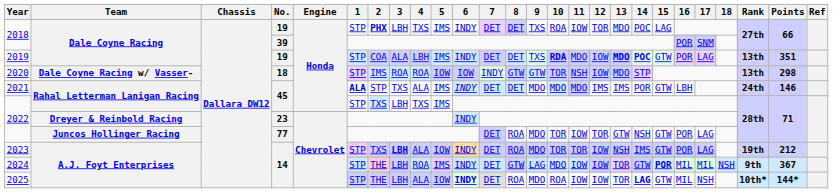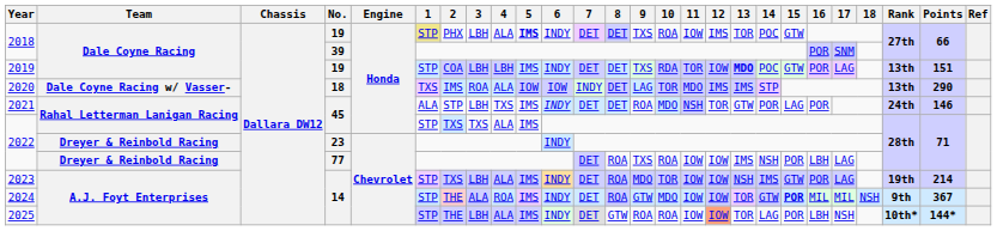 <table class="wikitable" style="text-align:center; font-size:85%">
 <tr>
 <th>Year</th>
 <th>Team</th>
 <th>Chassis</th>
 <th>No.</th>
 <th>Engine</th>
 <th>1</th>
 <th>2</th>
 <th>3</th>
 <th>4</th>
 <th>5</th>
 <th>6</th>
 <th>7</th>
 <th>8</th>
 <th>9</th>
 <th>10</th>
 <th>11</th>
 <th>12</th>
 <th>13</th>
 <th>14</th>
 <th>15</th>
 <th>16</th>
 <th>17</th>
 <th>18</th>
 <th>Rank</th>
 <th>Points</th>
 <th>Ref</th>
 </tr>
 <tr>
 <td rowspan=2><a href='#'>2018</a></td>
 <th rowspan=3 nowrap><a href='#'>Dale Coyne Racing</a></th>
 <th rowspan="11" nowrap><a href='#'>Dallara DW12</a></th>
 <th>19</th>
 <th rowspan=6><a href='#'>Honda</a></th>
-<td><a href='#'>STP</a></td>
-<td><strong><a href='#'>PHX</a></strong></td>
+<td style="background: khaki;"><a href='#'>STP</a></td>
+<td><a href='#'>PHX</a></td>
 <td><a href='#'>LBH</a></td>
-<td><a href='#'>TXS</a></td>
-<td><a href='#'>IMS</a></td>
+<td><a href='#'>ALA</a></td>
+<td><strong><a href='#'>IMS</a></strong></td>
 <td><a href='#'>INDY</a></td>
 <td style="background:#EFCFFF;"><a href='#'>DET</a><br></td>
 <td style="background:#CFCFFF;"><a href='#'>DET</a><br></td>
 <td><a href='#'>TXS</a></td>
 <td><a href='#'>ROA</a></td>
 <td><a href='#'>IOW</a></td>
+<td><a href='#'>IMS</a></td>
 <td><a href='#'>TOR</a></td>
-<td><a href='#'>MDO</a></td>
 <td><a href='#'>POC</a></td>
-<td><a href='#'>LAG</a></td>
+<td><a href='#'>GTW</a></td>
 <td colspan=3></td>
 <th rowspan=2 style="background:#CFCFFF;">27th</th>
 <th rowspan=2 style="background:#CFCFFF;">66</th>
 <th rowspan=2></th>
 </tr>
 <tr>
 <th>39</th>
 <td colspan=15></td>
 <td style="background:#CFCFFF;"><a href='#'>POR</a><br></td>
 <td style="background:#CFCFFF;"><a href='#'>SNM</a><br></td>
 <td></td>
 </tr>
 <tr>
 <td><a href='#'>2019</a></td>
 <th>19</th>
 <td style="background:#CFEAFF;"><a href='#'>STP</a><br></td>
 <td style="background:#CFCFFF;"><a href='#'>COA</a><br></td>
-<td style="background:#CFCFFF;"><a href='#'>ALA</a><br></td>
+<td style="background:#CFCFFF;"><a href='#'>LBH</a><br></td>
 <td style="background:#CFCFFF;"><a href='#'>LBH</a><br></td>
 <td style="background:#CFEAFF;"><a href='#'>IMS</a><br></td>
 <td style="background:#CFEAFF;"><a href='#'>INDY</a><br></td>
 <td style="background:#CFCFFF;"><a href='#'>DET</a><br></td>
 <td style="background:#CFEAFF;"><a href='#'>DET</a><br></td>
 <td style="background:#DFFFDF;"><a href='#'>TXS</a><br></td>
-<td style="background:#CFCFFF;"><strong><a href='#'>RDA</a><br></strong></td>
-<td style="background:#CFCFFF;"><a href='#'>MDO</a><br></td>
+<td style="background:#CFCFFF;"><a href='#'>RDA</a><br></td>
+<td style="background:#CFCFFF;"><a href='#'>TOR</a><br></td>
 <td style="background:#CFCFFF;"><a href='#'>IOW</a><br></td>
 <td style="background:#CFCFFF;"><strong><a href='#'>MDO</a><br></strong></td>
-<td style="background:#DFFFDF;"><strong><a href='#'>POC</a><br></strong></td>
+<td style="background:#DFFFDF;"><a href='#'>POC</a><br></td>
 <td style="background:#DFFFDF;"><a href='#'>GTW</a><br></td>
 <td style="background:#EFCFFF;"><a href='#'>POR</a><br></td>
 <td style="background:#EFCFFF;"><a href='#'>LAG</a><br></td>
 <td></td>
 <th style="background:#CFCFFF;">13th</th>
-<th style="background:#CFCFFF;">351</th>
+<th style="background:#CFCFFF;">151</th>
 <th></th>
 </tr>
 <tr>
 <td><a href='#'>2020</a></td>
 <th nowrap><a href='#'>Dale Coyne Racing</a> w/ <a href='#'>Vasser</a>-</th>
 <th>18</th>
-<td style="background:#EFCFFF;"><a href='#'>STP</a><br></td>
+<td style="background:#EFCFFF;"><a href='#'>TXS</a><br></td>
 <td style="background:#CFEAFF;"><a href='#'>IMS</a><br></td>
 <td style="background:#CFEAFF;"><a href='#'>ROA</a><br></td>
-<td style="background:#CFEAFF;"><a href='#'>ROA</a><br></td>
+<td style="background:#CFEAFF;"><a href='#'>ALA</a><br></td>
 <td style="background:#CFCFFF;"><a href='#'>IOW</a><br></td>
 <td style="background:#CFCFFF;"><a href='#'>IOW</a><br></td>
 <td style="background:#DFFFDF;"><a href='#'>INDY</a><br></td>
-<td style="background:#CFCFFF;"><a href='#'>GTW</a><br></td>
-<td style="background:#CFEAFF;"><a href='#'>GTW</a><br></td>
+<td style="background:#CFCFFF;"><a href='#'>DET</a><br></td>
+<td style="background:#CFEAFF;"><a href='#'>LAG</a><br></td>
 <td style="Background:#CFCFFF;"><a href='#'>TOR</a><br></td>
-<td style="background:#CFCFFF;"><a href='#'>NSH</a><br></td>
-<td style="background:#CFCFFF;"><a href='#'>IOW</a><br></td>
 <td style="background:#CFCFFF;"><a href='#'>MDO</a><br></td>
+<td style="background:#CFCFFF;"><a href='#'>IMS</a><br></td>
+<td style="background:#CFCFFF;"><a href='#'>IMS</a><br></td>
 <td style="background:#EFCFFF;"><a href='#'>STP</a><br></td>
 <td colspan=4></td>
 <th style="background:#CFCFFF;">13th</th>
-<th style="background:#CFCFFF;">298</th>
+<th style="background:#CFCFFF;">290</th>
 <th></th>
 </tr>
 <tr>
 <td><a href='#'>2021</a></td>
 <th rowspan=2 nowrap><a href='#'>Rahal Letterman Lanigan Racing</a></th>
 <th rowspan=2>45</th>
-<td><strong><a href='#'>ALA</a></strong></td>
+<td><a href='#'>ALA</a></td>
 <td><a href='#'>STP</a></td>
+<td><a href='#'>LBH</a></td>
 <td><a href='#'>TXS</a></td>
-<td><a href='#'>ALA</a></td>
 <td><a href='#'>IMS</a></td>
 <td style="background:#CFEAFF;"><em><a href='#'>INDY</a></em><br></td>
 <td style="background:#CFEAFF;"><a href='#'>DET</a><br></td>
 <td style="background:#CFEAFF;"><a href='#'>DET</a><br></td>
-<td><a href='#'>MDO</a></td>
+<td><a href='#'>ROA</a></td>
 <td style="background:#CFEAFF;"><a href='#'>MDO</a><br></td>
-<td style="background:#CFCFFF;"><a href='#'>MDO</a><br></td>
-<td><a href='#'>IMS</a></td>
-<td><a href='#'>IMS</a></td>
+<td style="background:#CFCFFF;"><a href='#'>NSH</a><br></td>
+<td><a href='#'>TOR</a></td>
+<td><a href='#'>GTW</a></td>
 <td><a href='#'>POR</a></td>
-<td><a href='#'>GTW</a></td>
-<td><a href='#'>LBH</a></td>
+<td><a href='#'>LAG</a></td>
+<td><a href='#'>POR</a></td>
 <td colspan=2></td>
 <th style="background:#CFCFFF;">24th</th>
 <th style="background:#CFCFFF;">146</th>
 <th></th>
 </tr>
 <tr>
 <td rowspan="3"><a href='#'>2022</a></td>
 <td><a href='#'>STP</a></td>
 <td style="background:#CFEAFF;"><a href='#'>TXS</a><br></td>
-<td><a href='#'>LBH</a></td>
 <td><a href='#'>TXS</a></td>
+<td><a href='#'>ALA</a></td>
 <td><a href='#'>IMS</a></td>
 <td colspan=13></td>
 <th rowspan="3" style="background:#CFCFFF;">28th</th>
 <th rowspan="3" style="background:#CFCFFF;">71</th>
 <th rowspan="3"></th>
 </tr>
 <tr>
 <th rowspan=1 nowrap><a href='#'>Dreyer & Reinbold Racing</a></th>
 <th rowspan=1>23</th>
 <th rowspan="5"><a href='#'>Chevrolet</a></th>
 <td colspan=5></td>
 <td style="background:#CFEAFF;"><a href='#'>INDY</a><br></td>
 <td colspan=12></td>
 </tr>
 <tr>
-<th><a href='#'>Juncos Hollinger Racing</a></th>
+<th rowspan=1 nowrap><a href='#'>Dreyer & Reinbold Racing</a></th>
 <th>77</th>
 <td colspan="6"></td>
 <td style="background:#CFCFFF;"><a href='#'>DET</a><br></td>
 <td><a href='#'>ROA</a></td>
-<td><a href='#'>MDO</a></td>
-<td><a href='#'>TOR</a></td>
+<td><a href='#'>TXS</a></td>
+<td><a href='#'>ROA</a></td>
 <td><a href='#'>IOW</a></td>
-<td><a href='#'>TOR</a></td>
-<td><a href='#'>GTW</a></td>
+<td><a href='#'>IOW</a></td>
+<td><a href='#'>IMS</a></td>
 <td><a href='#'>NSH</a></td>
-<td><a href='#'>GTW</a></td>
 <td><a href='#'>POR</a></td>
+<td><a href='#'>LBH</a></td>
 <td><a href='#'>LAG</a></td>
 <td></td>
 </tr>
 <tr>
 <td><a href='#'>2023</a></td>
 <th rowspan=3 nowrap><a href='#'>A.J. Foyt Enterprises</a></th>
 <th rowspan=3>14</th>
 <td style="background:#EFCFFF;"><a href='#'>STP</a><br></td>
 <td style="background:#CFCFFF;"><a href='#'>TXS</a><br></td>
-<td style="background:#CFCFFF;"><strong><a href='#'>LBH</a><br></strong></td>
+<td style="background:#CFCFFF;"><a href='#'>LBH</a><br></td>
 <td style="background:#CFCFFF;"><a href='#'>ALA</a><br></td>
-<td style="background:#CFCFFF;"><a href='#'>IOW</a><br></td>
+<td style="background:#CFCFFF;"><a href='#'>IMS</a><br></td>
 <td style="background:#FFDF9F;"><a href='#'>INDY</a><br></td>
 <td style="background:#CFCFFF;"><a href='#'>DET</a><br></td>
 <td style="background:#CFCFFF;"><a href='#'>ROA</a><br></td>
 <td style="background:#CFCFFF;"><a href='#'>MDO</a><br></td>
 <td style="Background:#CFCFFF;"><a href='#'>TOR</a><br></td>
-<td style="background:#CFCFFF;"><a href='#'>TOR</a><br></td>
+<td style="background:#CFCFFF;"><a href='#'>IOW</a><br></td>
 <td style="background:#CFCFFF;"><a href='#'>IOW</a><br></td>
 <td style="background:#CFCFFF;"><a href='#'>NSH</a><br></td>
 <td style="background:#CFCFFF;"><a href='#'>IMS</a><br></td>
 <td style="background:#CFCFFF;"><a href='#'>GTW</a><br></td>
 <td style="background:#CFCFFF;"><a href='#'>POR</a><br></td>
 <td style="background:#CFCFFF;"><a href='#'>LAG</a><br></td>
 <td></td>
 <th style="background:#CFCFFF;">19th</th>
-<th style="background:#CFCFFF;">212</th>
+<th style="background:#CFCFFF;">214</th>
 <th></th>
 </tr>
 <tr>
 <td><a href='#'>2024</a></td>
 <td style="background:#CFEAFF;"><a href='#'>STP</a><br></td>
 <td style="background:#FFCFCF;"><a href='#'>THE</a><br></td>
-<td style="background:#CFCFFF;"><a href='#'>LBH</a><br></td>
+<td style="background:#CFCFFF;"><a href='#'>ALA</a><br></td>
 <td style="background:#CFEAFF;"><a href='#'>ROA</a><br></td>
 <td style="background:#EFCFFF;"><a href='#'>IMS</a><br></td>
 <td style="background:#CFEAFF;"><a href='#'>INDY</a><br></td>
 <td style="background:#CFEAFF;"><a href='#'>DET</a><br></td>
-<td style="background:#CFCFFF;"><a href='#'>GTW</a><br></td>
-<td style="background:#CFEAFF;"><a href='#'>LAG</a><br></td>
+<td style="background:#CFCFFF;"><a href='#'>ROA</a><br></td>
+<td style="background:#CFEAFF;"><a href='#'>GTW</a><br></td>
 <td style="background:#CFEAFF;"><a href='#'>MDO</a><br></td>
 <td style="background:#CFEAFF;"><a href='#'>IOW</a><br></td>
 <td style="background:#CFCFFF;"><a href='#'>IOW</a><br></td>
 <td style="background:#EFCFFF;"><a href='#'>TOR</a><br></td>
 <td style="background:#CFCFFF;"><a href='#'>GTW</a><br></td>
 <td style="background:#CFEAFF;"><strong><a href='#'>POR</a></strong><br></td>
 <td style="background:#DFFFDF;"><a href='#'>MIL</a><br></td>
 <td style="background:#DFFFDF;"><a href='#'>MIL</a><br></td>
 <td style="background:#CFEAFF;"><a href='#'>NSH</a><br></td>
 <th style="background:#CFEAFF;">9th</th>
 <th style="background:#CFEAFF;">367</th>
 <th></th>
 </tr>
 <tr>
 <td><a href='#'>2025</a></td>
 <td style="background:#CFCFFF;"><a href='#'>STP</a><br></td>
 <td style="background:#CFCFFF;"><a href='#'>THE</a><br></td>
 <td style="background:#CFCFFF;"><a href='#'>LBH</a><br></td>
 <td style="background:#CFCFFF;"><a href='#'>ALA</a><br></td>
-<td style="background:#CFCFFF;"><a href='#'>IOW</a><br></td>
-<td style="background:#DFFFDF;"><strong><a href='#'>INDY</a><br></strong></td>
+<td style="background:#CFCFFF;"><a href='#'>IMS</a><br></td>
+<td style="background:#DFFFDF;"><a href='#'>INDY</a><br></td>
 <td style="background:#DFDFDF;"><a href='#'>DET</a><br></td>
+<td><a href='#'>GTW</a></td>
 <td><a href='#'>ROA</a></td>
-<td><a href='#'>MDO</a></td>
 <td><a href='#'>ROA</a></td>
 <td><a href='#'>IOW</a></td>
-<td><a href='#'>IOW</a></td>
+<td style="background: lightsalmon;"><a href='#'>IOW</a></td>
 <td><a href='#'>TOR</a></td>
-<td><strong><a href='#'>LAG</a></strong></td>
-<td><a href='#'>GTW</a></td>
-<td><a href='#'>MIL</a></td>
+<td><a href='#'>LAG</a></td>
+<td><a href='#'>POR</a></td>
+<td><a href='#'>LBH</a></td>
 <td><a href='#'>NSH</a></td>
 <td></td>
 <th style="background:#CFEAFF;">10th*</th>
 <th style="background:#CFEAFF;">144*</th>
 <th></th>
 </tr>
 </table>
